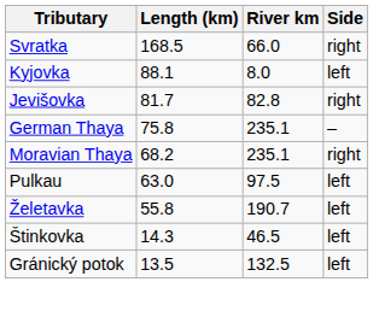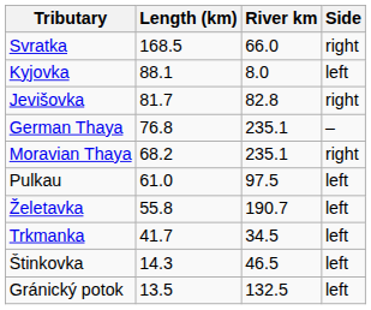 <table class="wikitable">
 <tr>
 <th>Tributary</th>
 <th>Length (km)</th>
 <th>River km</th>
 <th>Side</th>
 </tr>
 <tr>
 <td><a href='#'>Svratka</a></td>
 <td>168.5</td>
 <td>66.0</td>
 <td>right</td>
 </tr>
 <tr>
 <td><a href='#'>Kyjovka</a></td>
 <td>88.1</td>
 <td>8.0</td>
 <td>left</td>
 </tr>
 <tr>
 <td><a href='#'>Jevišovka</a></td>
 <td>81.7</td>
 <td>82.8</td>
 <td>right</td>
 </tr>
 <tr>
 <td><a href='#'>German Thaya</a></td>
-<td>75.8</td>
+<td>76.8</td>
 <td>235.1</td>
 <td>–</td>
 </tr>
 <tr>
 <td><a href='#'>Moravian Thaya</a></td>
 <td>68.2</td>
 <td>235.1</td>
 <td>right</td>
 </tr>
 <tr>
 <td>Pulkau</td>
-<td>63.0</td>
+<td>61.0</td>
 <td>97.5</td>
 <td>left</td>
 </tr>
 <tr>
 <td><a href='#'>Želetavka</a></td>
 <td>55.8</td>
 <td>190.7</td>
+<td>left</td>
+</tr>
+<tr>
+<td><a href='#'>Trkmanka</a></td>
+<td>41.7</td>
+<td>34.5</td>
 <td>left</td>
 </tr>
 <tr>
 <td>Štinkovka</td>
 <td>14.3</td>
 <td>46.5</td>
 <td>left</td>
 </tr>
 <tr>
 <td>Gránický potok</td>
 <td>13.5</td>
 <td>132.5</td>
 <td>left</td>
 </tr>
 </table>
